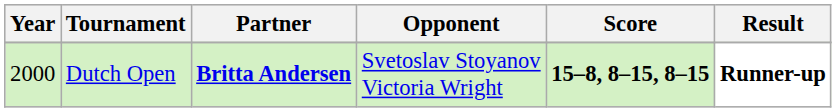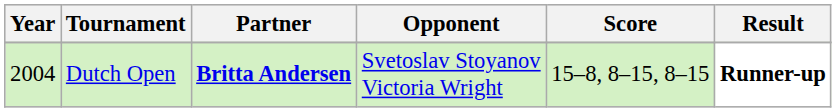 <table class="sortable wikitable" style="font-size: 90%;">
 <tr>
 <th>Year</th>
 <th>Tournament</th>
 <th>Partner</th>
 <th>Opponent</th>
 <th>Score</th>
 <th>Result</th>
 </tr>
 <tr>
 </tr>
 <tr style="background:#D4F1C5">
-<td align="center">2000</td>
+<td align="center">2004</td>
 <td align="left"><a href='#'>Dutch Open</a></td>
 <td align="left"><strong> <a href='#'>Britta Andersen</a></strong></td>
 <td align="left"> <a href='#'>Svetoslav Stoyanov</a><br> <a href='#'>Victoria Wright</a></td>
-<td align="left"><strong>15–8, 8–15, 8–15</strong></td>
+<td align="left">15–8, 8–15, 8–15</td>
 <td style="text-align:left; background:white"> <strong>Runner-up</strong></td>
 </tr>
 </table>
